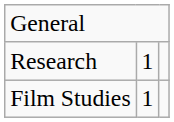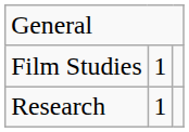 <table class="wikitable">
 <tr>
 <td colspan="3">General</td>
+</tr>
+<tr>
+<td>Film Studies</td>
+<td>1</td>
+<td></td>
 </tr>
 <tr>
 <td>Research</td>
 <td>1</td>
 <td></td>
 </tr>
-<tr>
-<td>Film Studies</td>
-<td>1</td>
-<td></td>
-</tr>
 </table>
